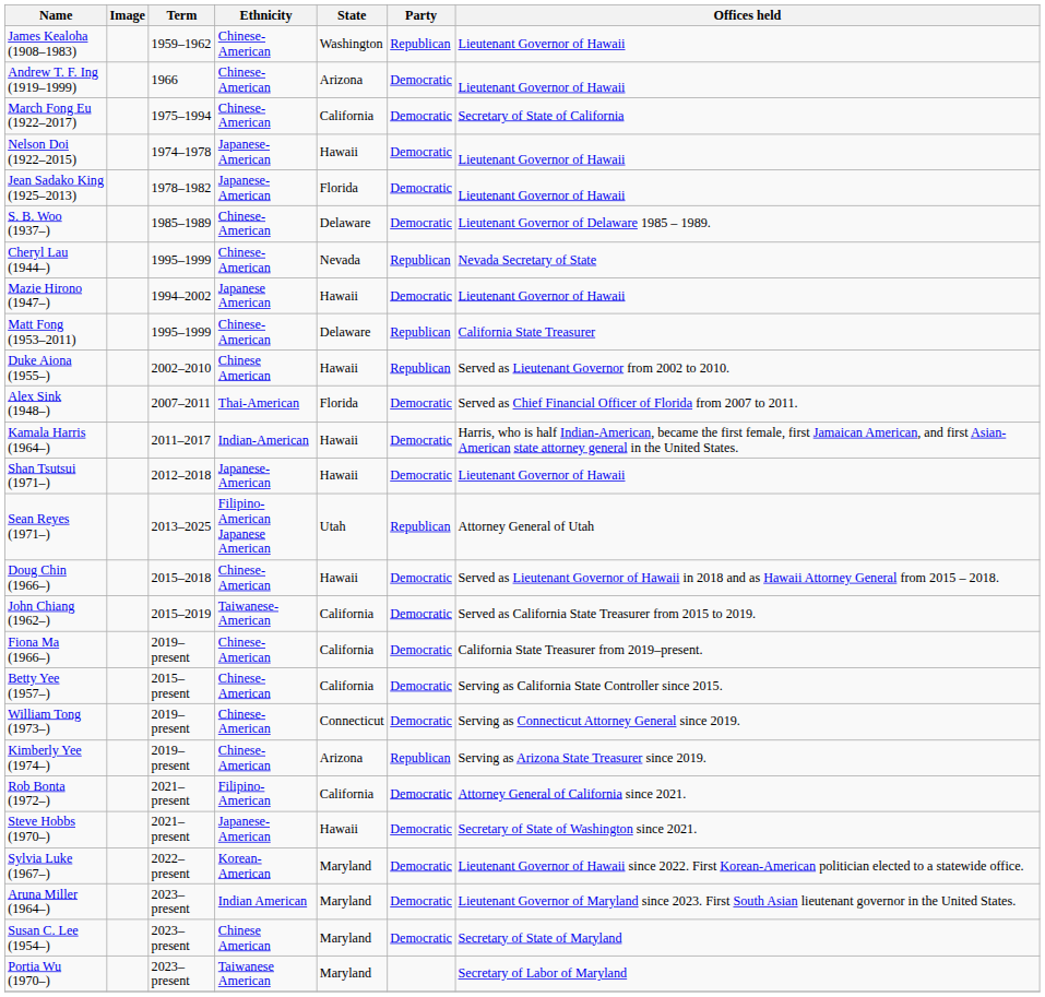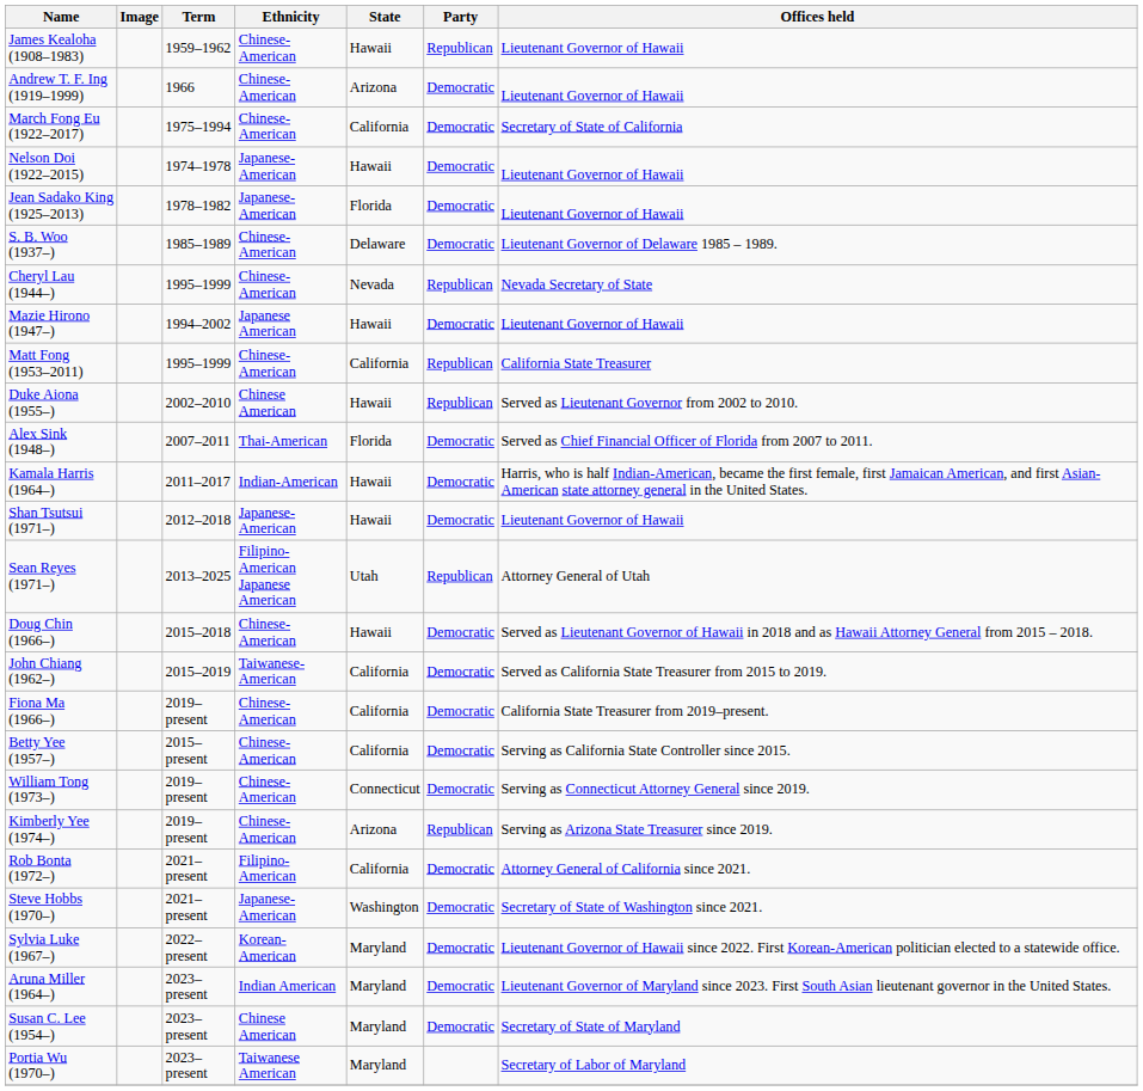 <table class="wikitable sortable">
 <tr>
 <th>Name</th>
 <th>Image</th>
 <th>Term</th>
 <th>Ethnicity</th>
 <th>State</th>
 <th>Party</th>
 <th>Offices held</th>
 </tr>
 <tr>
 <td style="white-space:nowrap;"><a href='#'>James Kealoha</a> <br>(1908–1983)</td>
 <td></td>
 <td>1959–1962</td>
 <td><a href='#'>Chinese-American</a></td>
-<td>Washington</td>
+<td>Hawaii</td>
 <td><a href='#'>Republican</a></td>
 <td><a href='#'>Lieutenant Governor of Hawaii</a></td>
 </tr>
 <tr>
 <td style="white-space:nowrap;"><a href='#'>Andrew T. F. Ing</a> <br>(1919–1999)</td>
 <td></td>
 <td>1966</td>
 <td><a href='#'>Chinese-American</a></td>
 <td>Arizona</td>
 <td><a href='#'>Democratic</a></td>
 <td><br><a href='#'>Lieutenant Governor of Hawaii</a></td>
 </tr>
 <tr>
 <td style="white-space:nowrap;"><a href='#'>March Fong Eu</a> <br>(1922–2017)</td>
 <td></td>
 <td>1975–1994</td>
 <td><a href='#'>Chinese-American</a></td>
 <td>California</td>
 <td><a href='#'>Democratic</a></td>
 <td><a href='#'>Secretary of State of California</a></td>
 </tr>
 <tr>
 <td style="white-space:nowrap;"><a href='#'>Nelson Doi</a> <br>(1922–2015)</td>
 <td></td>
 <td>1974–1978</td>
 <td><a href='#'>Japanese-American</a></td>
 <td>Hawaii</td>
 <td><a href='#'>Democratic</a></td>
 <td><br><a href='#'>Lieutenant Governor of Hawaii</a></td>
 </tr>
 <tr>
 <td style="white-space:nowrap;"><a href='#'>Jean Sadako King</a> <br>(1925–2013)</td>
 <td></td>
 <td>1978–1982</td>
 <td><a href='#'>Japanese-American</a></td>
 <td>Florida</td>
 <td><a href='#'>Democratic</a></td>
 <td><br><a href='#'>Lieutenant Governor of Hawaii</a></td>
 </tr>
 <tr>
 <td style="white-space:nowrap;"><a href='#'>S. B. Woo</a> <br>(1937–)</td>
 <td></td>
 <td>1985–1989</td>
 <td><a href='#'>Chinese-American</a></td>
 <td>Delaware</td>
 <td><a href='#'>Democratic</a></td>
 <td><a href='#'>Lieutenant Governor of Delaware</a> 1985 – 1989.</td>
 </tr>
 <tr>
 <td style="white-space:nowrap;"><a href='#'>Cheryl Lau</a> <br>(1944–)</td>
 <td></td>
 <td>1995–1999</td>
 <td><a href='#'>Chinese-American</a></td>
 <td>Nevada</td>
 <td><a href='#'>Republican</a></td>
 <td><a href='#'>Nevada Secretary of State</a></td>
 </tr>
 <tr>
 <td style="white-space:nowrap;"><a href='#'>Mazie Hirono</a> <br>(1947–)</td>
 <td></td>
 <td>1994–2002</td>
 <td><a href='#'>Japanese American</a></td>
 <td>Hawaii</td>
 <td><a href='#'>Democratic</a></td>
 <td><a href='#'>Lieutenant Governor of Hawaii</a></td>
 </tr>
 <tr>
 <td style="white-space:nowrap;"><a href='#'>Matt Fong</a> <br>(1953–2011)</td>
 <td></td>
 <td>1995–1999</td>
 <td><a href='#'>Chinese-American</a></td>
-<td>Delaware</td>
+<td>California</td>
 <td><a href='#'>Republican</a></td>
 <td><a href='#'>California State Treasurer</a></td>
 </tr>
 <tr>
 <td style="white-space:nowrap;"><a href='#'>Duke Aiona</a><br>(1955–)</td>
 <td></td>
 <td>2002–2010</td>
 <td><a href='#'>Chinese American</a></td>
 <td>Hawaii</td>
 <td><a href='#'>Republican</a></td>
 <td>Served as <a href='#'>Lieutenant Governor</a> from 2002 to 2010.</td>
 </tr>
 <tr>
 <td style="white-space:nowrap;"><a href='#'>Alex Sink</a><br>(1948–)</td>
 <td></td>
 <td>2007–2011</td>
 <td><a href='#'>Thai-American</a></td>
 <td>Florida</td>
 <td><a href='#'>Democratic</a></td>
 <td>Served as <a href='#'>Chief Financial Officer of Florida</a> from 2007 to 2011.</td>
 </tr>
 <tr>
 <td style="white-space:nowrap;"><a href='#'>Kamala Harris</a><br>(1964–)</td>
 <td></td>
 <td>2011–2017</td>
 <td><a href='#'>Indian-American</a></td>
 <td>Hawaii</td>
 <td><a href='#'>Democratic</a></td>
 <td>Harris, who is half <a href='#'>Indian-American</a>, became the first female, first <a href='#'>Jamaican American</a>, and first <a href='#'>Asian-American</a> <a href='#'>state attorney general</a> in the United States.</td>
 </tr>
 <tr>
 <td style="white-space:nowrap;"><a href='#'>Shan Tsutsui</a><br>(1971–)</td>
 <td></td>
 <td>2012–2018</td>
 <td><a href='#'>Japanese-American</a></td>
 <td>Hawaii</td>
 <td><a href='#'>Democratic</a></td>
 <td><a href='#'>Lieutenant Governor of Hawaii</a></td>
 </tr>
 <tr>
 <td style="white-space:nowrap;"><a href='#'>Sean Reyes</a><br>(1971–)</td>
 <td></td>
 <td>2013–2025</td>
 <td><a href='#'>Filipino-American</a><br><a href='#'>Japanese American</a></td>
 <td>Utah</td>
 <td><a href='#'>Republican</a></td>
 <td>Attorney General of Utah</td>
 </tr>
 <tr>
 <td style="white-space:nowrap;"><a href='#'>Doug Chin</a><br>(1966–)</td>
 <td></td>
 <td>2015–2018</td>
 <td><a href='#'>Chinese-American</a></td>
 <td>Hawaii</td>
 <td><a href='#'>Democratic</a></td>
 <td>Served as <a href='#'>Lieutenant Governor of Hawaii</a> in 2018 and as <a href='#'>Hawaii Attorney General</a> from 2015 – 2018.</td>
 </tr>
 <tr>
 <td style="white-space:nowrap;"><a href='#'>John Chiang</a><br>(1962–)</td>
 <td></td>
 <td>2015–2019</td>
 <td><a href='#'>Taiwanese-American</a></td>
 <td>California</td>
 <td><a href='#'>Democratic</a></td>
 <td>Served as California State Treasurer from 2015 to 2019.</td>
 </tr>
 <tr>
 <td style="white-space:nowrap;"><a href='#'>Fiona Ma</a> <br>(1966–)</td>
 <td></td>
 <td>2019–present</td>
 <td><a href='#'>Chinese-American</a></td>
 <td>California</td>
 <td><a href='#'>Democratic</a></td>
 <td>California State Treasurer from 2019–present.</td>
 </tr>
 <tr>
 <td style="white-space:nowrap;"><a href='#'>Betty Yee</a><br>(1957–)</td>
 <td></td>
 <td>2015–present</td>
 <td><a href='#'>Chinese-American</a></td>
 <td>California</td>
 <td><a href='#'>Democratic</a></td>
 <td>Serving as California State Controller since 2015.</td>
 </tr>
 <tr>
 <td style="white-space:nowrap;"><a href='#'>William Tong</a><br>(1973–)</td>
 <td></td>
 <td>2019–present</td>
 <td><a href='#'>Chinese-American</a></td>
 <td>Connecticut</td>
 <td><a href='#'>Democratic</a></td>
 <td>Serving as  <a href='#'>Connecticut Attorney General</a> since 2019.</td>
 </tr>
 <tr>
 <td style="white-space:nowrap;"><a href='#'>Kimberly Yee</a><br>(1974–)</td>
 <td></td>
 <td>2019–present</td>
 <td><a href='#'>Chinese-American</a></td>
 <td>Arizona</td>
 <td><a href='#'>Republican</a></td>
 <td>Serving as <a href='#'>Arizona State Treasurer</a> since 2019.</td>
 </tr>
 <tr>
 <td style="white-space:nowrap;"><a href='#'>Rob Bonta</a><br>(1972–)</td>
 <td></td>
 <td>2021–present</td>
 <td><a href='#'>Filipino-American</a></td>
 <td>California</td>
 <td><a href='#'>Democratic</a></td>
 <td><a href='#'>Attorney General of California</a> since 2021.</td>
 </tr>
 <tr>
 <td style="white-space:nowrap;"><a href='#'>Steve Hobbs</a><br>(1970–)</td>
 <td></td>
 <td>2021–present</td>
 <td><a href='#'>Japanese-American</a></td>
-<td>Hawaii</td>
+<td>Washington</td>
 <td><a href='#'>Democratic</a></td>
 <td><a href='#'>Secretary of State of Washington</a> since 2021.</td>
 </tr>
 <tr>
 <td style="white-space:nowrap;"><a href='#'>Sylvia Luke</a><br>(1967–)</td>
 <td></td>
 <td>2022–present</td>
 <td><a href='#'>Korean-American</a></td>
 <td>Maryland</td>
 <td><a href='#'>Democratic</a></td>
 <td><a href='#'>Lieutenant Governor of Hawaii</a> since 2022. First <a href='#'>Korean-American</a> politician elected to a statewide office.</td>
 </tr>
 <tr>
 <td style="white-space:nowrap;"><a href='#'>Aruna Miller</a><br>(1964–)</td>
 <td></td>
 <td>2023–present</td>
 <td><a href='#'>Indian American</a></td>
 <td>Maryland</td>
 <td><a href='#'>Democratic</a></td>
 <td><a href='#'>Lieutenant Governor of Maryland</a> since 2023. First <a href='#'>South Asian</a> lieutenant governor in the United States.</td>
 </tr>
 <tr>
 <td style="white-space:nowrap;"><a href='#'>Susan C. Lee</a><br>(1954–)</td>
 <td></td>
 <td>2023–present</td>
 <td><a href='#'>Chinese American</a></td>
 <td>Maryland</td>
 <td><a href='#'>Democratic</a></td>
 <td><a href='#'>Secretary of State of Maryland</a></td>
 </tr>
 <tr>
 <td style="white-space:nowrap;"><a href='#'>Portia Wu</a><br>(1970–)</td>
 <td></td>
 <td>2023–present</td>
 <td><a href='#'>Taiwanese American</a></td>
 <td>Maryland</td>
 <td></td>
 <td><a href='#'>Secretary of Labor of Maryland</a></td>
 </tr>
 <tr>
 </tr>
 </table>
